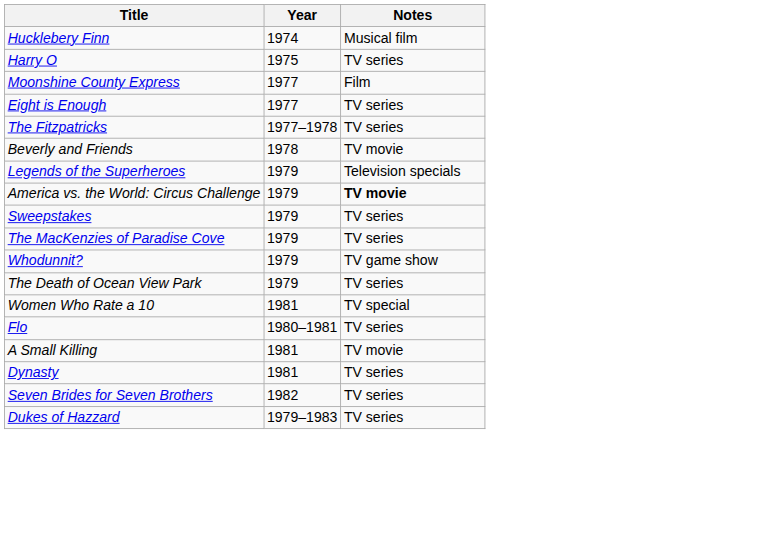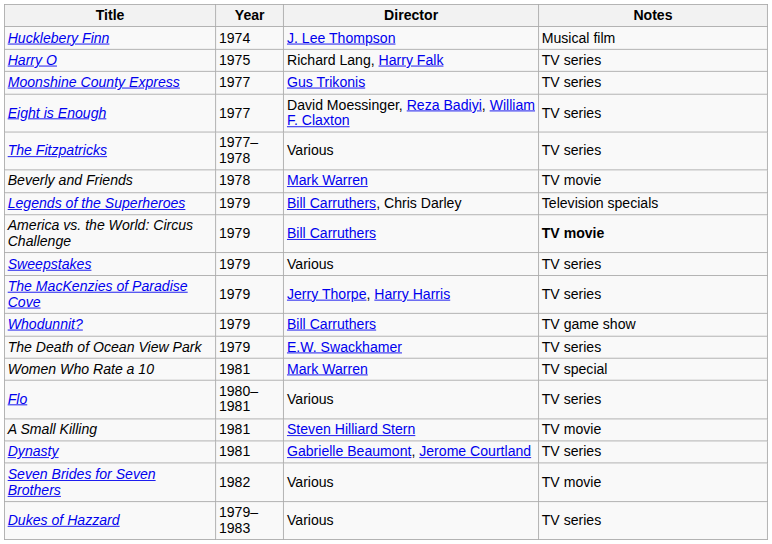 <table class="wikitable sortable">
 <tr>
 <th>Title</th>
 <th>Year</th>
+<th>Director</th>
 <th width=30%>Notes</th>
 </tr>
 <tr>
 <td><em><a href='#'>Hucklebery Finn</a></em></td>
 <td>1974</td>
+<td><a href='#'>J. Lee Thompson</a></td>
 <td>Musical film</td>
 </tr>
 <tr>
 <td><em><a href='#'>Harry O</a></em></td>
 <td>1975</td>
+<td>Richard Lang, <a href='#'>Harry Falk</a></td>
 <td>TV series</td>
 </tr>
 <tr>
 <td><em><a href='#'>Moonshine County Express</a></em></td>
 <td>1977</td>
-<td>Film</td>
+<td><a href='#'>Gus Trikonis</a></td>
+<td>TV series</td>
 </tr>
 <tr>
 <td><em><a href='#'>Eight is Enough</a></em></td>
 <td>1977</td>
+<td>David Moessinger, <a href='#'>Reza Badiyi</a>, <a href='#'>William F. Claxton</a></td>
 <td>TV series</td>
 </tr>
 <tr>
 <td><em><a href='#'>The Fitzpatricks</a></em></td>
 <td>1977–1978</td>
+<td>Various</td>
 <td>TV series</td>
 </tr>
 <tr>
 <td><em>Beverly and Friends</em></td>
 <td>1978</td>
+<td><a href='#'>Mark Warren</a></td>
 <td>TV movie</td>
 </tr>
 <tr>
 <td><em><a href='#'>Legends of the Superheroes</a></em></td>
 <td>1979</td>
+<td><a href='#'>Bill Carruthers</a>, Chris Darley</td>
 <td>Television specials</td>
 </tr>
 <tr>
 <td><em>America vs. the World: Circus Challenge</em></td>
 <td>1979</td>
+<td><a href='#'>Bill Carruthers</a></td>
 <td><strong>TV movie</strong></td>
 </tr>
 <tr>
 <td><em><a href='#'>Sweepstakes</a></em></td>
 <td>1979</td>
+<td>Various</td>
 <td>TV series</td>
 </tr>
 <tr>
 <td><em><a href='#'>The MacKenzies of Paradise Cove</a></em></td>
 <td>1979</td>
+<td><a href='#'>Jerry Thorpe</a>, <a href='#'>Harry Harris</a></td>
 <td>TV series</td>
 </tr>
 <tr>
 <td><em><a href='#'>Whodunnit?</a></em></td>
 <td>1979</td>
+<td><a href='#'>Bill Carruthers</a></td>
 <td>TV game show</td>
 </tr>
 <tr>
 <td><em>The Death of Ocean View Park</em></td>
 <td>1979</td>
+<td><a href='#'>E.W. Swackhamer</a></td>
 <td>TV series</td>
 </tr>
 <tr>
 <td><em>Women Who Rate a 10</em></td>
 <td>1981</td>
+<td><a href='#'>Mark Warren</a></td>
 <td>TV special</td>
 </tr>
 <tr>
 <td><em><a href='#'>Flo</a></em></td>
 <td>1980–1981</td>
+<td>Various</td>
 <td>TV series</td>
 </tr>
 <tr>
 <td><em>A Small Killing</em></td>
 <td>1981</td>
+<td><a href='#'>Steven Hilliard Stern</a></td>
 <td>TV movie</td>
 </tr>
 <tr>
 <td><em><a href='#'>Dynasty</a></em></td>
 <td>1981</td>
+<td><a href='#'>Gabrielle Beaumont</a>, <a href='#'>Jerome Courtland</a></td>
 <td>TV series</td>
 </tr>
 <tr>
 <td><em><a href='#'>Seven Brides for Seven Brothers</a></em></td>
 <td>1982</td>
-<td>TV series</td>
+<td>Various</td>
+<td>TV movie</td>
 </tr>
 <tr>
 <td><em><a href='#'>Dukes of Hazzard</a></em></td>
 <td>1979–1983</td>
+<td>Various</td>
 <td>TV series</td>
 </tr>
 </table>
